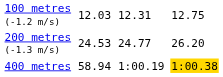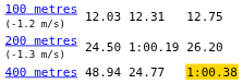 <table>
 <tr>
 <td><a href='#'>100 metres</a><br><small>(-1.2 m/s)</small></td>
 <td></td>
 <td>12.03</td>
 <td></td>
 <td>12.31</td>
 <td></td>
 <td>12.75</td>
 </tr>
 <tr>
 <td><a href='#'>200 metres</a><br><small>(-1.3 m/s)</small></td>
 <td></td>
-<td>24.53</td>
+<td>24.50</td>
 <td></td>
-<td>24.77</td>
+<td>1:00.19</td>
 <td></td>
 <td>26.20</td>
 </tr>
 <tr>
 <td><a href='#'>400 metres</a></td>
 <td></td>
-<td>58.94</td>
+<td>48.94</td>
 <td></td>
-<td>1:00.19</td>
+<td>24.77</td>
 <td></td>
 <td style="background: gold;">1:00.38</td>
 </tr>
 </table>
